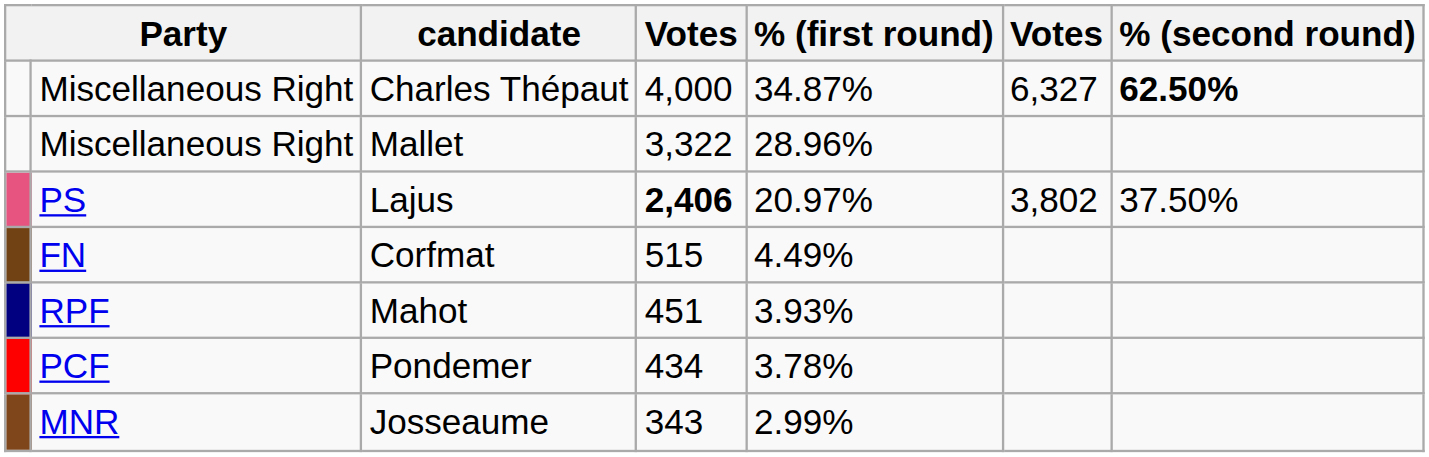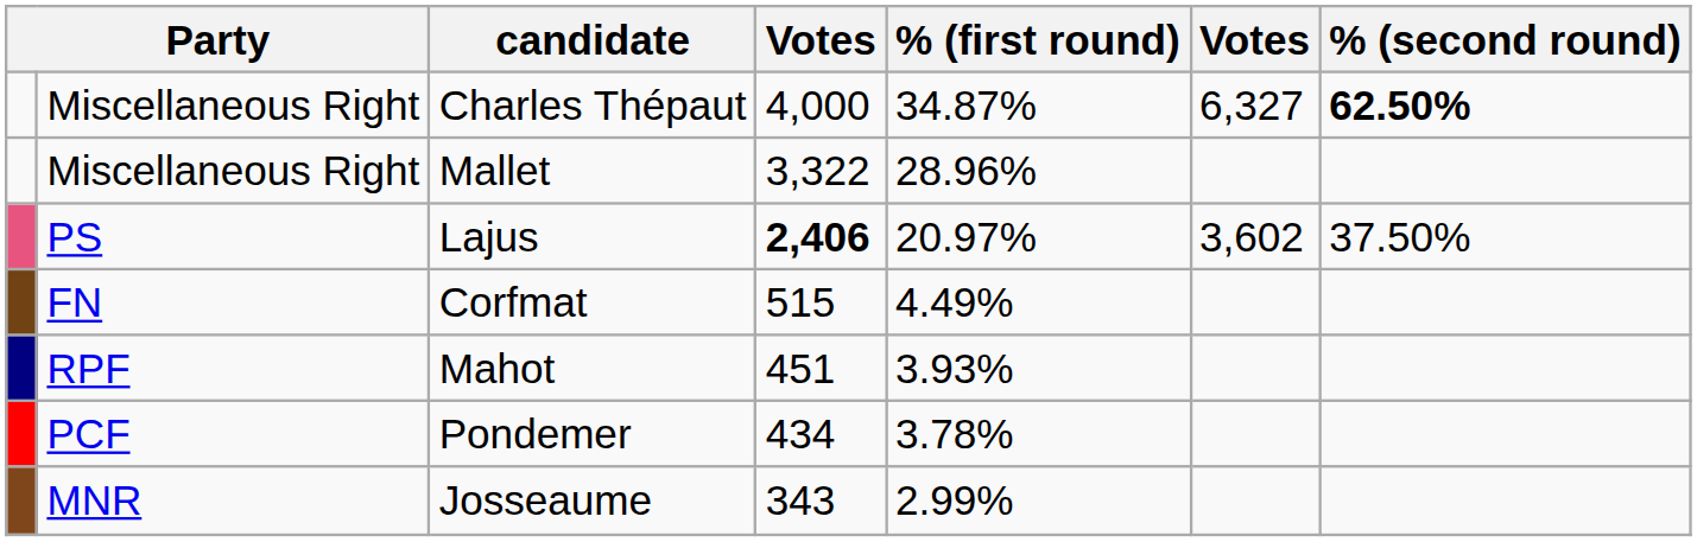 <table class="wikitable" style="font-size: 95%">
 <tr>
 <th colspan=2>Party</th>
 <th>candidate</th>
 <th>Votes</th>
 <th>% (first round)</th>
 <th>Votes</th>
 <th>% (second round)</th>
 </tr>
 <tr>
 <td></td>
 <td>Miscellaneous Right</td>
 <td>Charles Thépaut</td>
 <td>4,000</td>
 <td>34.87%</td>
 <td>6,327</td>
 <td><strong>62.50%</strong></td>
 </tr>
 <tr>
 <td></td>
 <td>Miscellaneous Right</td>
 <td>Mallet</td>
 <td>3,322</td>
 <td>28.96%</td>
 <td></td>
 <td></td>
 </tr>
 <tr>
 <td bgcolor="#E75480"> </td>
 <td><a href='#'>PS</a></td>
 <td>Lajus</td>
 <td><strong>2,406</strong></td>
 <td>20.97%</td>
-<td>3,802</td>
+<td>3,602</td>
 <td>37.50%</td>
 </tr>
 <tr>
 <td bgcolor="#704214"> </td>
 <td><a href='#'>FN</a></td>
 <td>Corfmat</td>
 <td>515</td>
 <td>4.49%</td>
 <td></td>
 <td></td>
 </tr>
 <tr>
 <td bgcolor="#000080"> </td>
 <td><a href='#'>RPF</a></td>
 <td>Mahot</td>
 <td>451</td>
 <td>3.93%</td>
 <td></td>
 <td></td>
 </tr>
 <tr>
 <td bgcolor="#FF0000"> </td>
 <td><a href='#'>PCF</a></td>
 <td>Pondemer</td>
 <td>434</td>
 <td>3.78%</td>
 <td></td>
 <td></td>
 </tr>
 <tr>
 <td bgcolor="#80461B"> </td>
 <td><a href='#'>MNR</a></td>
 <td>Josseaume</td>
 <td>343</td>
 <td>2.99%</td>
 <td></td>
 <td></td>
 </tr>
 </table>
